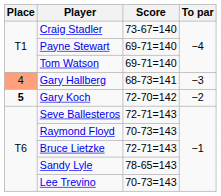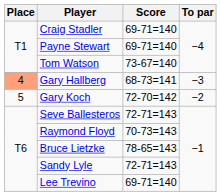 <table class="wikitable">
 <tr>
 <th>Place</th>
 <th>Player</th>
 <th>Score</th>
 <th>To par</th>
 </tr>
 <tr>
 <td rowspan=3 align="center">T1</td>
 <td> <a href='#'>Craig Stadler</a></td>
-<td>73-67=140</td>
+<td>69-71=140</td>
 <td rowspan=3 align="center">−4</td>
 </tr>
 <tr>
 <td> <a href='#'>Payne Stewart</a></td>
 <td>69-71=140</td>
 </tr>
 <tr>
 <td> <a href='#'>Tom Watson</a></td>
-<td>69-71=140</td>
+<td>73-67=140</td>
 </tr>
 <tr>
 <td align="center" style="background: lightsalmon;">4</td>
 <td> <a href='#'>Gary Hallberg</a></td>
 <td>68-73=141</td>
 <td align="center">−3</td>
 </tr>
 <tr>
-<td align="center"><strong>5</strong></td>
+<td align="center">5</td>
 <td> <a href='#'>Gary Koch</a></td>
 <td>72-70=142</td>
 <td align="center">−2</td>
 </tr>
 <tr>
 <td rowspan=5 align="center">T6</td>
 <td> <a href='#'>Seve Ballesteros</a></td>
 <td>72-71=143</td>
 <td rowspan=5 align="center">−1</td>
 </tr>
 <tr>
 <td> <a href='#'>Raymond Floyd</a></td>
 <td>70-73=143</td>
 </tr>
 <tr>
 <td> <a href='#'>Bruce Lietzke</a></td>
+<td>78-65=143</td>
+</tr>
+<tr>
+<td> <a href='#'>Sandy Lyle</a></td>
 <td>72-71=143</td>
 </tr>
 <tr>
-<td> <a href='#'>Sandy Lyle</a></td>
-<td>78-65=143</td>
-</tr>
-<tr>
 <td> <a href='#'>Lee Trevino</a></td>
-<td>70-73=143</td>
+<td>69-71=140</td>
 </tr>
 </table>
